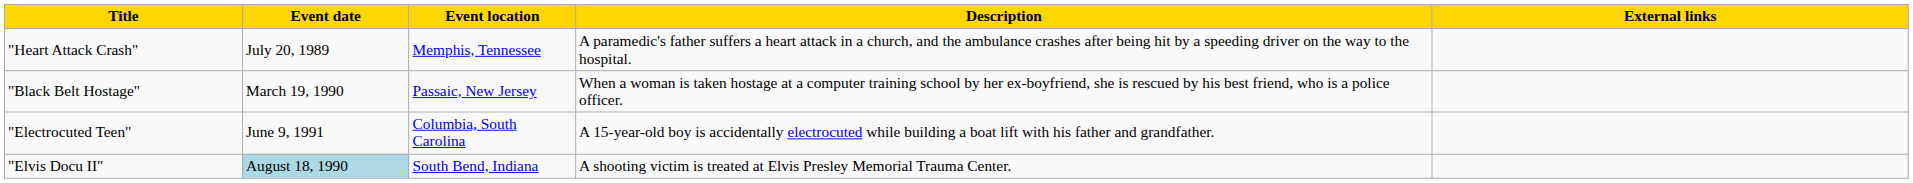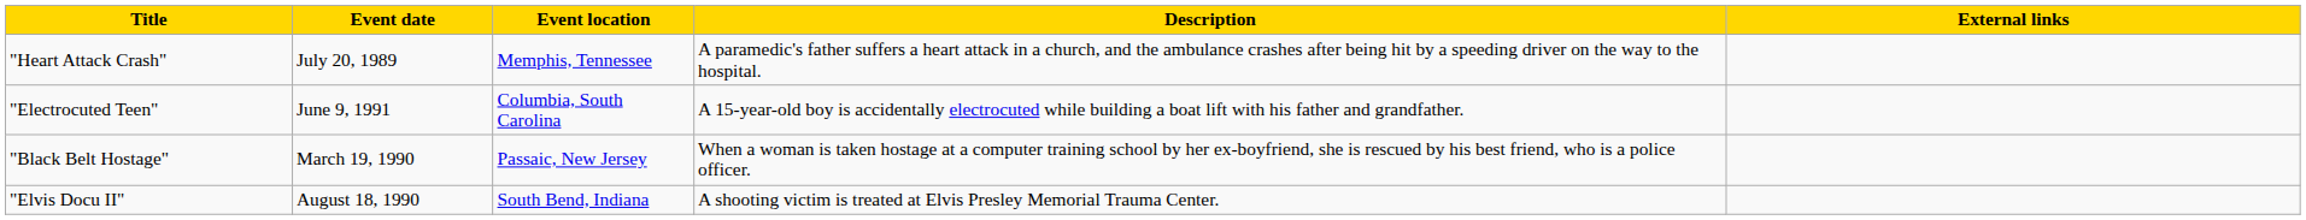 <table class="wikitable" style="width: 100%;">
 <tr>
 <th style="background: #FFD700; color: #000000; width: 10%;">Title</th>
 <th style="background: #FFD700; color: #000000; width: 7%;">Event date</th>
 <th style="background: #FFD700; color: #000000; width: 7%;">Event location</th>
 <th style="background: #FFD700; color: #000000; width: 36%;">Description</th>
 <th style="background: #FFD700; color: #000000; width: 20%;">External links</th>
 </tr>
 <tr>
 <td>"Heart Attack Crash"</td>
 <td>July 20, 1989</td>
 <td><a href='#'>Memphis, Tennessee</a></td>
 <td>A paramedic's father suffers a heart attack in a church, and the ambulance crashes after being hit by a speeding driver on the way to the hospital.</td>
 <td></td>
 </tr>
 <tr>
+<td>"Electrocuted Teen"</td>
+<td>June 9, 1991</td>
+<td><a href='#'>Columbia, South Carolina</a></td>
+<td>A 15-year-old boy is accidentally <a href='#'>electrocuted</a> while building a boat lift with his father and grandfather.</td>
+<td></td>
+</tr>
+<tr>
 <td>"Black Belt Hostage"</td>
 <td>March 19, 1990</td>
 <td><a href='#'>Passaic, New Jersey</a></td>
 <td>When a woman is taken hostage at a computer training school by her ex-boyfriend, she is rescued by his best friend, who is a police officer.</td>
 <td></td>
 </tr>
 <tr>
-<td>"Electrocuted Teen"</td>
-<td>June 9, 1991</td>
-<td><a href='#'>Columbia, South Carolina</a></td>
-<td>A 15-year-old boy is accidentally <a href='#'>electrocuted</a> while building a boat lift with his father and grandfather.</td>
-<td></td>
-</tr>
-<tr>
 <td>"Elvis Docu II"</td>
-<td style="background: lightblue;">August 18, 1990</td>
+<td>August 18, 1990</td>
 <td><a href='#'>South Bend, Indiana</a></td>
 <td>A shooting victim is treated at Elvis Presley Memorial Trauma Center.</td>
 <td></td>
 </tr>
 </table>
